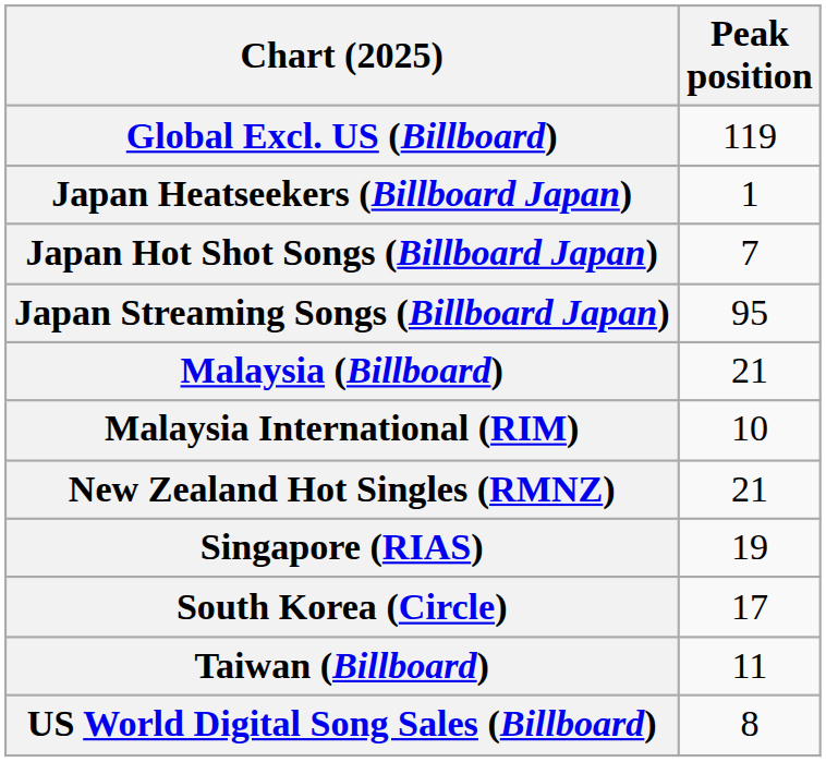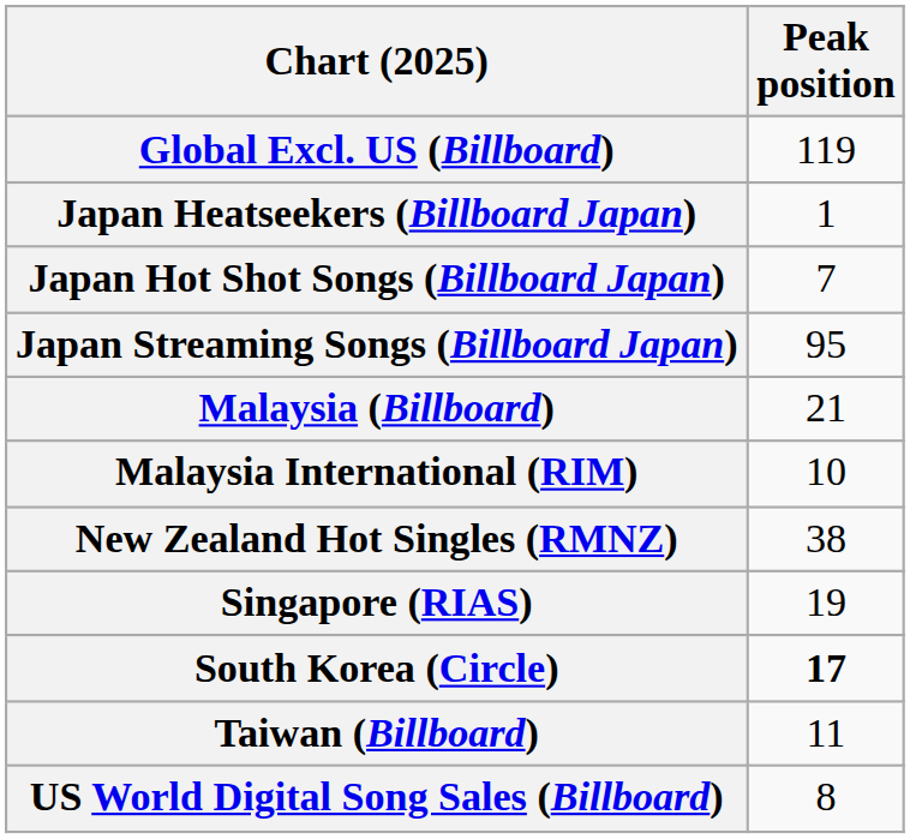 <table class="wikitable sortable plainrowheaders" style="text-align:center">
 <tr>
 <th scope="col">Chart (2025)</th>
 <th scope="col">Peak<br>position</th>
 </tr>
 <tr>
 <th scope="row"><a href='#'>Global Excl. US</a> (<em><a href='#'>Billboard</a></em>)</th>
 <td>119</td>
 </tr>
 <tr>
 <th scope="row">Japan Heatseekers (<em><a href='#'>Billboard Japan</a></em>)</th>
 <td>1</td>
 </tr>
 <tr>
 <th scope="row">Japan Hot Shot Songs (<em><a href='#'>Billboard Japan</a></em>)</th>
 <td>7</td>
 </tr>
 <tr>
 <th scope="row">Japan Streaming Songs (<em><a href='#'>Billboard Japan</a></em>)</th>
 <td>95</td>
 </tr>
 <tr>
 <th scope="row"><a href='#'>Malaysia</a> (<em><a href='#'>Billboard</a></em>)</th>
 <td>21</td>
 </tr>
 <tr>
 <th scope="row">Malaysia International (<a href='#'>RIM</a>)</th>
 <td>10</td>
 </tr>
 <tr>
 <th scope="row">New Zealand Hot Singles (<a href='#'>RMNZ</a>)</th>
-<td>21</td>
+<td>38</td>
 </tr>
 <tr>
 <th scope="row">Singapore (<a href='#'>RIAS</a>)</th>
 <td>19</td>
 </tr>
 <tr>
 <th scope="row">South Korea (<a href='#'>Circle</a>)</th>
-<td>17</td>
+<td><strong>17</strong></td>
 </tr>
 <tr>
 <th scope="row">Taiwan (<em><a href='#'>Billboard</a></em>)</th>
 <td>11</td>
 </tr>
 <tr>
 <th scope="row">US <a href='#'>World Digital Song Sales</a> (<em><a href='#'>Billboard</a></em>)</th>
 <td>8</td>
 </tr>
 </table>
